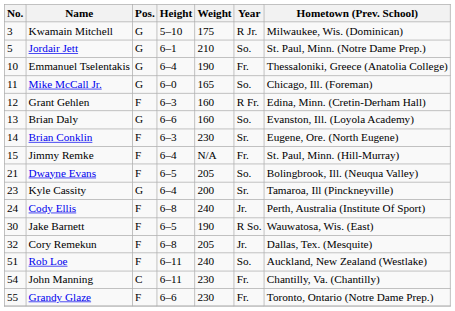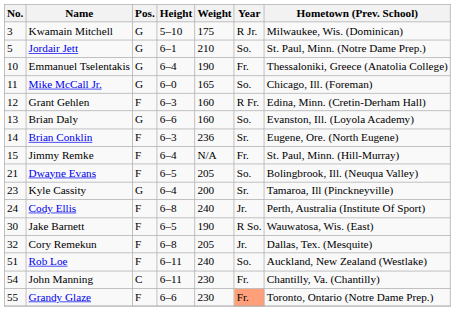 <table class="wikitable">
 <tr>
 <th>No.</th>
 <th>Name</th>
 <th>Pos.</th>
 <th>Height</th>
 <th>Weight</th>
 <th>Year</th>
 <th>Hometown (Prev. School)</th>
 </tr>
 <tr>
 <td>3</td>
 <td>Kwamain Mitchell</td>
 <td>G</td>
 <td>5–10</td>
 <td>175</td>
 <td>R Jr.</td>
 <td>Milwaukee, Wis. (Dominican)</td>
 </tr>
 <tr>
 <td>5</td>
 <td><a href='#'>Jordair Jett</a></td>
 <td>G</td>
 <td>6–1</td>
 <td>210</td>
 <td>So.</td>
 <td>St. Paul, Minn. (Notre Dame Prep.)</td>
 </tr>
 <tr>
 <td>10</td>
 <td>Emmanuel Tselentakis</td>
 <td>G</td>
 <td>6–4</td>
 <td>190</td>
 <td>Fr.</td>
 <td>Thessaloniki, Greece (Anatolia College)</td>
 </tr>
 <tr>
 <td>11</td>
 <td><a href='#'>Mike McCall Jr.</a></td>
 <td>G</td>
 <td>6–0</td>
 <td>165</td>
 <td>So.</td>
 <td>Chicago, Ill. (Foreman)</td>
 </tr>
 <tr>
 <td>12</td>
 <td>Grant Gehlen</td>
 <td>F</td>
 <td>6–3</td>
 <td>160</td>
 <td>R Fr.</td>
 <td>Edina, Minn. (Cretin-Derham Hall)</td>
 </tr>
 <tr>
 <td>13</td>
 <td>Brian Daly</td>
 <td>G</td>
 <td>6–6</td>
 <td>160</td>
 <td>So.</td>
 <td>Evanston, Ill. (Loyola Academy)</td>
 </tr>
 <tr>
 <td>14</td>
 <td><a href='#'>Brian Conklin</a></td>
 <td>F</td>
 <td>6–3</td>
-<td>230</td>
+<td>236</td>
 <td>Sr.</td>
 <td>Eugene, Ore. (North Eugene)</td>
 </tr>
 <tr>
 <td>15</td>
 <td>Jimmy Remke</td>
 <td>F</td>
 <td>6–4</td>
 <td>N/A</td>
 <td>Fr.</td>
 <td>St. Paul, Minn. (Hill-Murray)</td>
 </tr>
 <tr>
 <td>21</td>
 <td><a href='#'>Dwayne Evans</a></td>
 <td>F</td>
 <td>6–5</td>
 <td>205</td>
 <td>So.</td>
 <td>Bolingbrook, Ill. (Neuqua Valley)</td>
 </tr>
 <tr>
 <td>23</td>
 <td>Kyle Cassity</td>
 <td>G</td>
 <td>6–4</td>
 <td>200</td>
 <td>Sr.</td>
 <td>Tamaroa, Ill (Pinckneyville)</td>
 </tr>
 <tr>
 <td>24</td>
 <td><a href='#'>Cody Ellis</a></td>
 <td>F</td>
 <td>6–8</td>
 <td>240</td>
 <td>Jr.</td>
 <td>Perth, Australia (Institute Of Sport)</td>
 </tr>
 <tr>
 <td>30</td>
 <td>Jake Barnett</td>
 <td>F</td>
 <td>6–5</td>
 <td>190</td>
 <td>R So.</td>
 <td>Wauwatosa, Wis. (East)</td>
 </tr>
 <tr>
 <td>32</td>
 <td>Cory Remekun</td>
 <td>F</td>
 <td>6–8</td>
 <td>205</td>
 <td>Jr.</td>
 <td>Dallas, Tex. (Mesquite)</td>
 </tr>
 <tr>
 <td>51</td>
 <td><a href='#'>Rob Loe</a></td>
 <td>F</td>
 <td>6–11</td>
 <td>240</td>
 <td>So.</td>
 <td>Auckland, New Zealand (Westlake)</td>
 </tr>
 <tr>
 <td>54</td>
 <td>John Manning</td>
 <td>C</td>
 <td>6–11</td>
 <td>230</td>
 <td>Fr.</td>
 <td>Chantilly, Va. (Chantilly)</td>
 </tr>
 <tr>
 <td>55</td>
 <td><a href='#'>Grandy Glaze</a></td>
 <td>F</td>
 <td>6–6</td>
 <td>230</td>
-<td>Fr.</td>
+<td style="background: lightsalmon;">Fr.</td>
 <td>Toronto, Ontario (Notre Dame Prep.)</td>
 </tr>
 <tr>
 </tr>
 </table>
